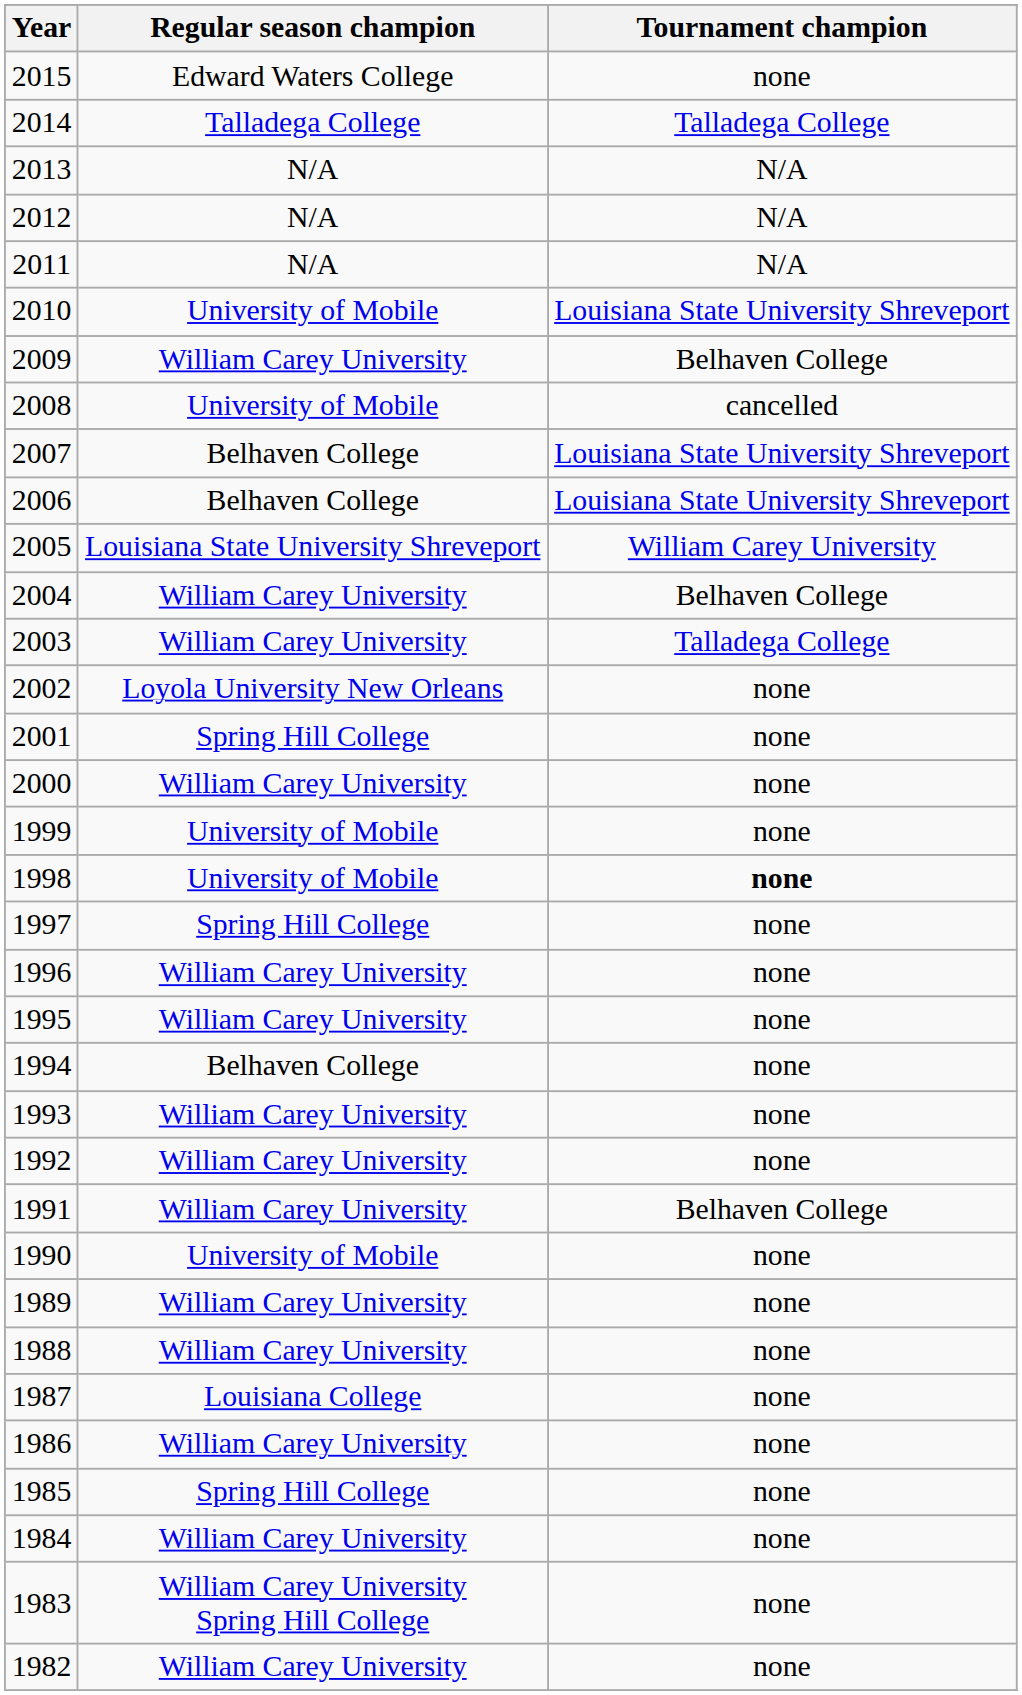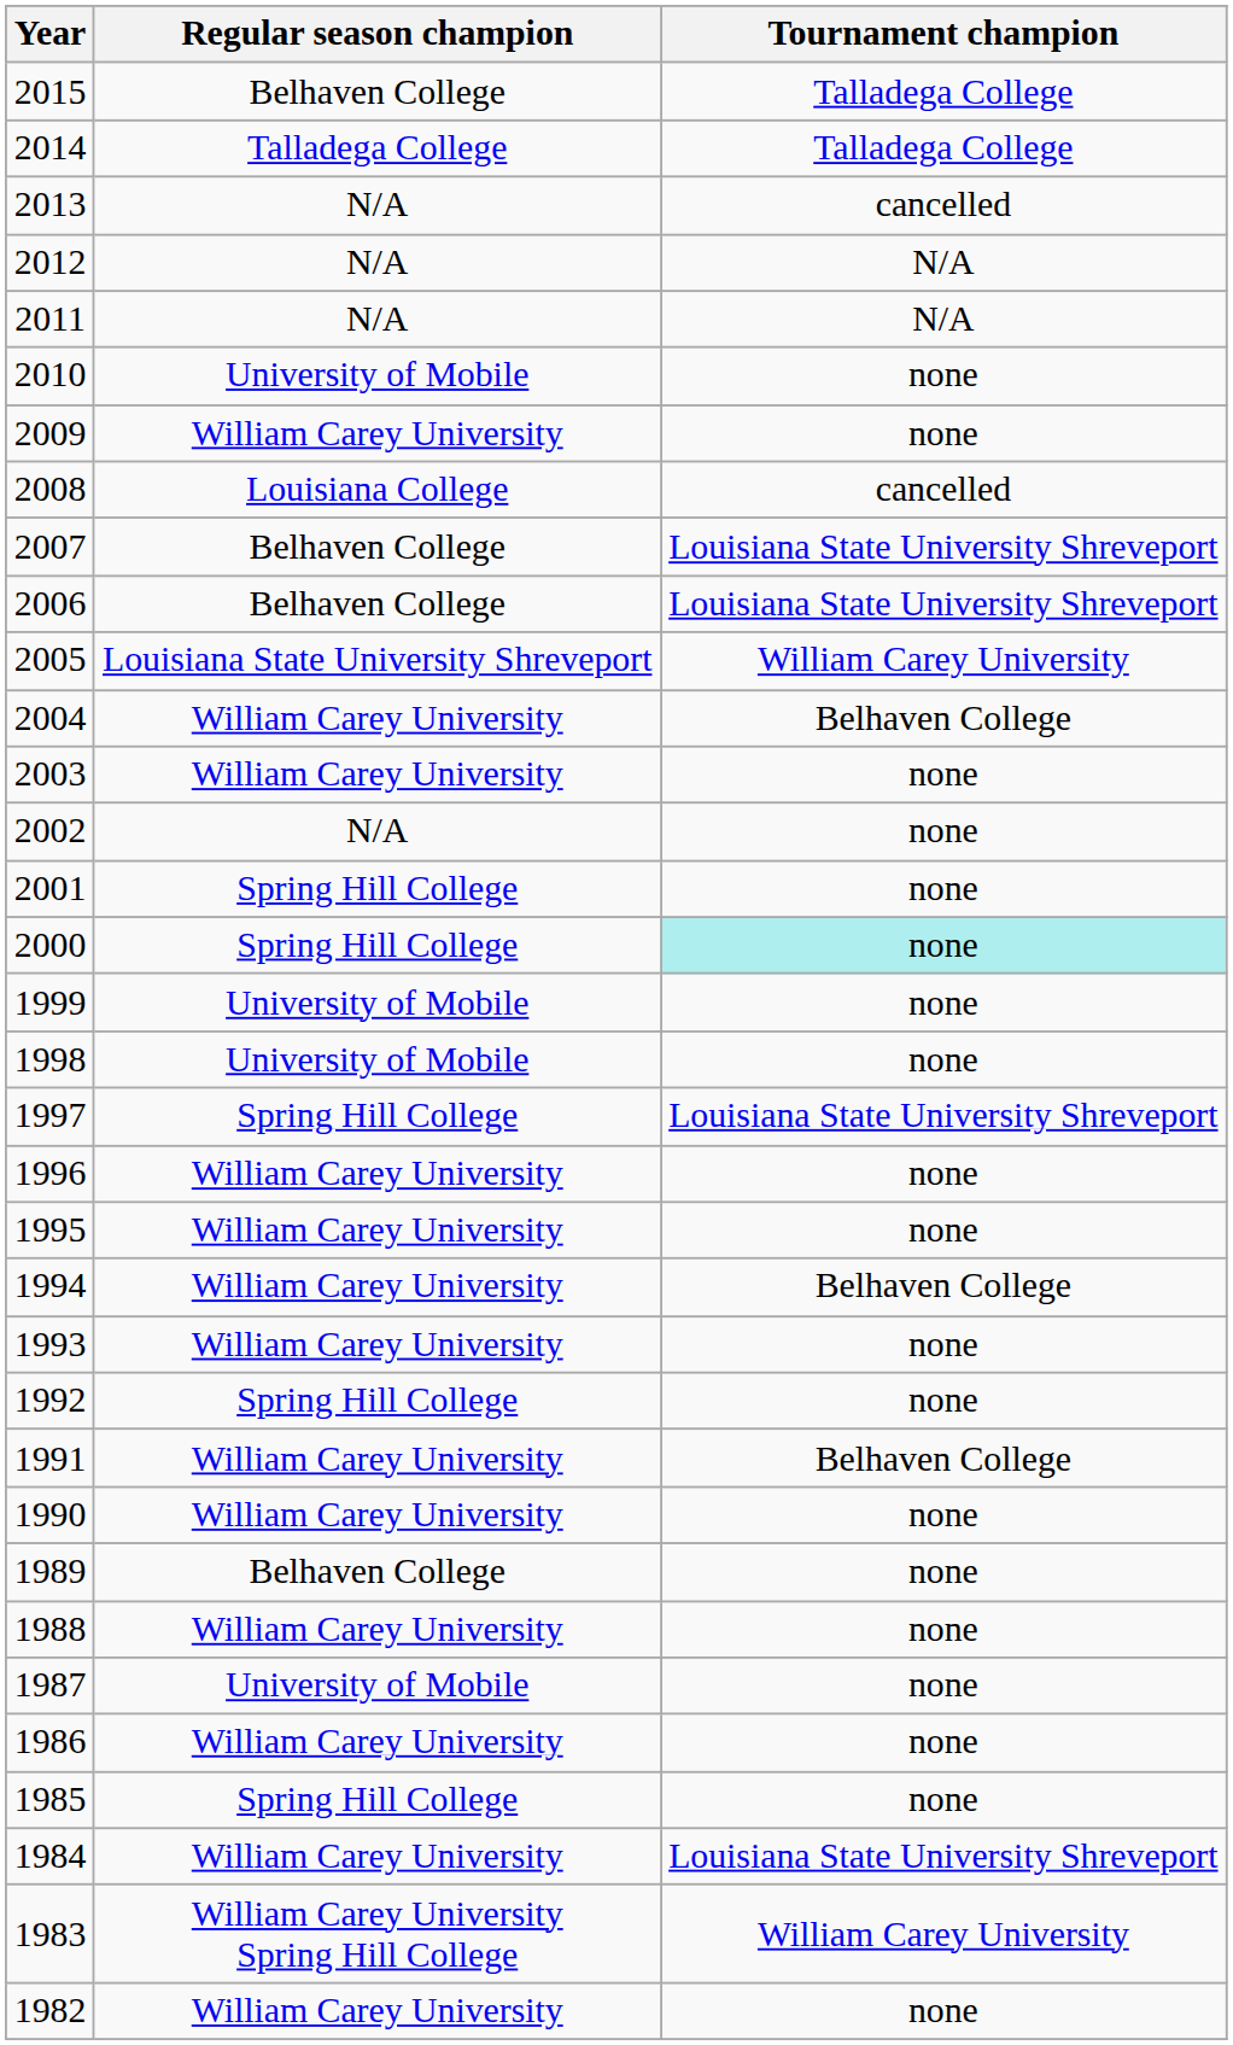 <table class="wikitable">
 <tr>
 <th>Year</th>
 <th>Regular season champion</th>
 <th>Tournament champion</th>
 </tr>
 <tr align=center>
 <td>2015</td>
-<td>Edward Waters College</td>
-<td>none</td>
+<td>Belhaven College</td>
+<td><a href='#'>Talladega College</a></td>
 </tr>
 <tr align=center>
 <td>2014</td>
 <td><a href='#'>Talladega College</a></td>
 <td><a href='#'>Talladega College</a></td>
 </tr>
 <tr align=center>
 <td>2013</td>
 <td>N/A</td>
-<td>N/A</td>
+<td>cancelled</td>
 </tr>
 <tr align=center>
 <td>2012</td>
 <td>N/A</td>
 <td>N/A</td>
 </tr>
 <tr align=center>
 <td>2011</td>
 <td>N/A</td>
 <td>N/A</td>
 </tr>
 <tr align=center>
 <td>2010</td>
 <td><a href='#'>University of Mobile</a></td>
-<td><a href='#'>Louisiana State University Shreveport</a></td>
+<td>none</td>
 </tr>
 <tr align=center>
 <td>2009</td>
 <td><a href='#'>William Carey University</a></td>
-<td>Belhaven College</td>
+<td>none</td>
 </tr>
 <tr align=center>
 <td>2008</td>
-<td><a href='#'>University of Mobile</a></td>
+<td><a href='#'>Louisiana College</a></td>
 <td>cancelled</td>
 </tr>
 <tr align=center>
 <td>2007</td>
 <td>Belhaven College</td>
 <td><a href='#'>Louisiana State University Shreveport</a></td>
 </tr>
 <tr align=center>
 <td>2006</td>
 <td>Belhaven College</td>
 <td><a href='#'>Louisiana State University Shreveport</a></td>
 </tr>
 <tr align=center>
 <td>2005</td>
 <td><a href='#'>Louisiana State University Shreveport</a></td>
 <td><a href='#'>William Carey University</a></td>
 </tr>
 <tr align=center>
 <td>2004</td>
 <td><a href='#'>William Carey University</a></td>
 <td>Belhaven College</td>
 </tr>
 <tr align=center>
 <td>2003</td>
 <td><a href='#'>William Carey University</a></td>
-<td><a href='#'>Talladega College</a></td>
+<td>none</td>
 </tr>
 <tr align=center>
 <td>2002</td>
-<td><a href='#'>Loyola University New Orleans</a></td>
+<td>N/A</td>
 <td>none</td>
 </tr>
 <tr align=center>
 <td>2001</td>
 <td><a href='#'>Spring Hill College</a></td>
 <td>none</td>
 </tr>
 <tr align=center>
 <td>2000</td>
-<td><a href='#'>William Carey University</a></td>
-<td>none</td>
+<td><a href='#'>Spring Hill College</a></td>
+<td style="background: paleturquoise;">none</td>
 </tr>
 <tr align=center>
 <td>1999</td>
 <td><a href='#'>University of Mobile</a></td>
 <td>none</td>
 </tr>
 <tr align=center>
 <td>1998</td>
 <td><a href='#'>University of Mobile</a></td>
-<td><strong>none</strong></td>
+<td>none</td>
 </tr>
 <tr align=center>
 <td>1997</td>
 <td><a href='#'>Spring Hill College</a></td>
-<td>none</td>
+<td><a href='#'>Louisiana State University Shreveport</a></td>
 </tr>
 <tr align=center>
 <td>1996</td>
 <td><a href='#'>William Carey University</a></td>
 <td>none</td>
 </tr>
 <tr align=center>
 <td>1995</td>
 <td><a href='#'>William Carey University</a></td>
 <td>none</td>
 </tr>
 <tr align=center>
 <td>1994</td>
+<td><a href='#'>William Carey University</a></td>
 <td>Belhaven College</td>
-<td>none</td>
 </tr>
 <tr align=center>
 <td>1993</td>
 <td><a href='#'>William Carey University</a></td>
 <td>none</td>
 </tr>
 <tr align=center>
 <td>1992</td>
-<td><a href='#'>William Carey University</a></td>
+<td><a href='#'>Spring Hill College</a></td>
 <td>none</td>
 </tr>
 <tr align=center>
 <td>1991</td>
 <td><a href='#'>William Carey University</a></td>
 <td>Belhaven College</td>
 </tr>
 <tr align=center>
 <td>1990</td>
-<td><a href='#'>University of Mobile</a></td>
+<td><a href='#'>William Carey University</a></td>
 <td>none</td>
 </tr>
 <tr align=center>
 <td>1989</td>
-<td><a href='#'>William Carey University</a></td>
+<td>Belhaven College</td>
 <td>none</td>
 </tr>
 <tr align=center>
 <td>1988</td>
 <td><a href='#'>William Carey University</a></td>
 <td>none</td>
 </tr>
 <tr align=center>
 <td>1987</td>
-<td><a href='#'>Louisiana College</a></td>
+<td><a href='#'>University of Mobile</a></td>
 <td>none</td>
 </tr>
 <tr align=center>
 <td>1986</td>
 <td><a href='#'>William Carey University</a></td>
 <td>none</td>
 </tr>
 <tr align=center>
 <td>1985</td>
 <td><a href='#'>Spring Hill College</a></td>
 <td>none</td>
 </tr>
 <tr align=center>
 <td>1984</td>
 <td><a href='#'>William Carey University</a></td>
-<td>none</td>
+<td><a href='#'>Louisiana State University Shreveport</a></td>
 </tr>
 <tr align=center>
 <td>1983</td>
 <td><a href='#'>William Carey University</a><br><a href='#'>Spring Hill College</a></td>
-<td>none</td>
+<td><a href='#'>William Carey University</a></td>
 </tr>
 <tr align=center>
 <td>1982</td>
 <td><a href='#'>William Carey University</a></td>
 <td>none</td>
 </tr>
 </table>
